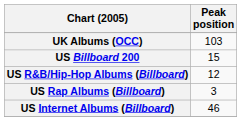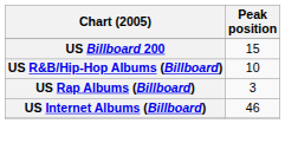 <table class="wikitable sortable plainrowheaders">
 <tr>
 <th>Chart (2005)</th>
 <th>Peak<br>position</th>
 </tr>
 <tr>
 </tr>
 <tr>
 </tr>
 <tr>
-<th scope="row">UK Albums (<a href='#'>OCC</a>)</th>
-<td align=center>103</td>
-</tr>
-<tr>
 <th scope="row">US <a href='#'><em>Billboard</em> 200</a></th>
 <td style="text-align:center;">15</td>
 </tr>
 <tr>
 <th scope="row">US <a href='#'>R&B/Hip-Hop Albums</a> (<em><a href='#'>Billboard</a></em>)</th>
-<td style="text-align:center;">12</td>
+<td style="text-align:center;">10</td>
 </tr>
 <tr>
 <th scope="row">US <a href='#'>Rap Albums</a> (<em><a href='#'>Billboard</a></em>)</th>
 <td style="text-align:center;">3</td>
 </tr>
 <tr>
 <th scope="row">US <a href='#'>Internet Albums</a> (<em><a href='#'>Billboard</a></em>)</th>
 <td style="text-align:center;">46</td>
 </tr>
 <tr>
 </tr>
 </table>
